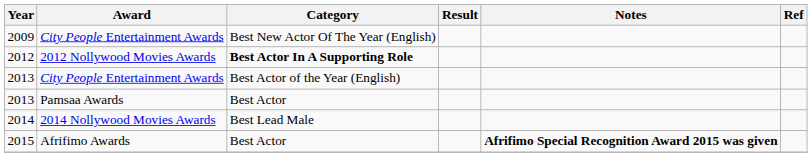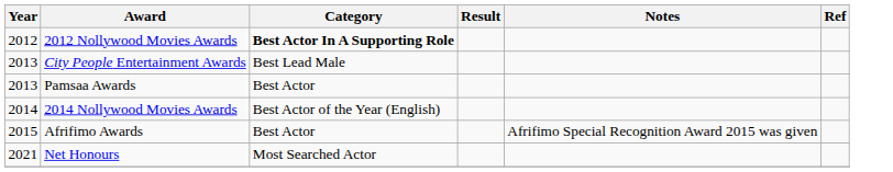 <table class="wikitable plainrowheaders sortable">
 <tr>
 <th>Year</th>
 <th>Award</th>
 <th>Category</th>
 <th>Result</th>
 <th>Notes</th>
 <th>Ref</th>
-</tr>
-<tr>
-<td>2009</td>
-<td><a href='#'><em>City People</em> Entertainment Awards</a></td>
-<td>Best New Actor Of The Year (English)</td>
-<td></td>
-<td></td>
-<td></td>
 </tr>
 <tr>
 <td>2012</td>
 <td><a href='#'>2012 Nollywood Movies Awards</a></td>
 <td><strong>Best Actor In A Supporting Role</strong></td>
 <td></td>
 <td></td>
 <td></td>
 </tr>
 <tr>
 <td>2013</td>
 <td><a href='#'><em>City People</em> Entertainment Awards</a></td>
-<td>Best Actor of the Year (English)</td>
+<td>Best Lead Male</td>
 <td></td>
 <td></td>
 <td></td>
 </tr>
 <tr>
 <td>2013</td>
 <td>Pamsaa Awards</td>
 <td>Best Actor</td>
 <td></td>
 <td></td>
 <td></td>
 </tr>
 <tr>
 <td>2014</td>
 <td><a href='#'>2014 Nollywood Movies Awards</a></td>
-<td>Best Lead Male</td>
+<td>Best Actor of the Year (English)</td>
 <td></td>
 <td></td>
 <td></td>
 </tr>
 <tr>
 <td>2015</td>
 <td>Afrifimo Awards</td>
 <td>Best Actor</td>
 <td></td>
-<td><strong>Afrifimo Special Recognition Award 2015 was given</strong></td>
+<td>Afrifimo Special Recognition Award 2015 was given</td>
+<td></td>
+</tr>
+<tr>
+<td>2021</td>
+<td><a href='#'>Net Honours</a></td>
+<td>Most Searched Actor</td>
+<td></td>
+<td></td>
 <td></td>
 </tr>
 <tr>
 </tr>
 </table>
